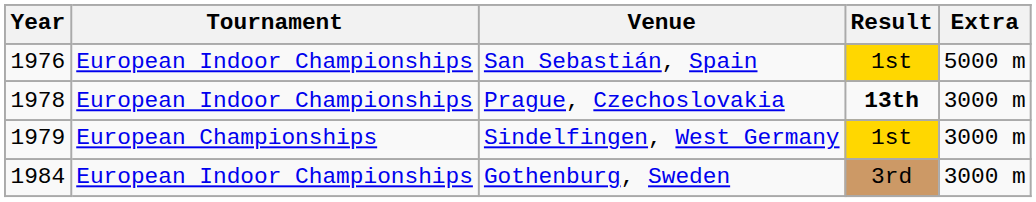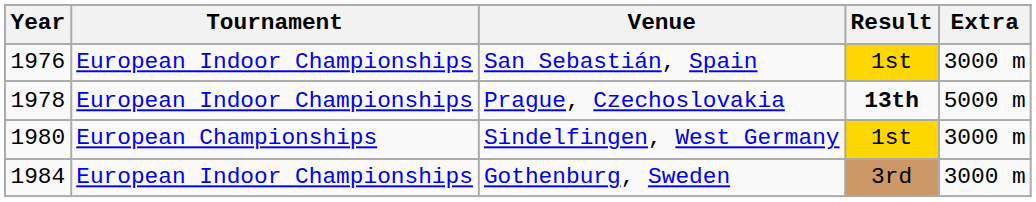 <table class="wikitable" style="border-collapse: collapse; font-size: 90%;">
 <tr>
 <th>Year</th>
 <th>Tournament</th>
 <th>Venue</th>
 <th>Result</th>
 <th>Extra</th>
 </tr>
 <tr>
 <td>1976</td>
 <td><a href='#'>European Indoor Championships</a></td>
 <td><a href='#'>San Sebastián</a>, <a href='#'>Spain</a></td>
 <td bgcolor="gold" align="center">1st</td>
-<td>5000 m</td>
+<td>3000 m</td>
 </tr>
 <tr>
 <td>1978</td>
 <td><a href='#'>European Indoor Championships</a></td>
 <td><a href='#'>Prague</a>, <a href='#'>Czechoslovakia</a></td>
 <td align="center"><strong>13th</strong></td>
-<td>3000 m</td>
+<td>5000 m</td>
 </tr>
 <tr>
-<td>1979</td>
+<td>1980</td>
 <td><a href='#'>European Championships</a></td>
 <td><a href='#'>Sindelfingen</a>, <a href='#'>West Germany</a></td>
 <td bgcolor="gold" align="center">1st</td>
 <td>3000 m</td>
 </tr>
 <tr>
 <td>1984</td>
 <td><a href='#'>European Indoor Championships</a></td>
 <td><a href='#'>Gothenburg</a>, <a href='#'>Sweden</a></td>
 <td bgcolor="cc9966" align="center">3rd</td>
 <td>3000 m</td>
 </tr>
 </table>
